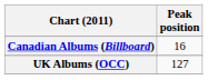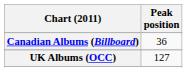 <table class="wikitable sortable plainrowheaders" style="text-align:center;">
 <tr>
 <th scope="col">Chart (2011)</th>
 <th scope="col">Peak<br>position</th>
 </tr>
 <tr>
 </tr>
 <tr>
 <th scope="row"><a href='#'>Canadian Albums</a> (<em><a href='#'>Billboard</a></em>)</th>
-<td>16</td>
+<td>36</td>
 </tr>
 <tr>
 </tr>
 <tr>
 </tr>
 <tr>
 <th scope="row">UK Albums (<a href='#'>OCC</a>)</th>
 <td>127</td>
 </tr>
 <tr>
 </tr>
 <tr>
 </tr>
 <tr>
 </tr>
 </table>
